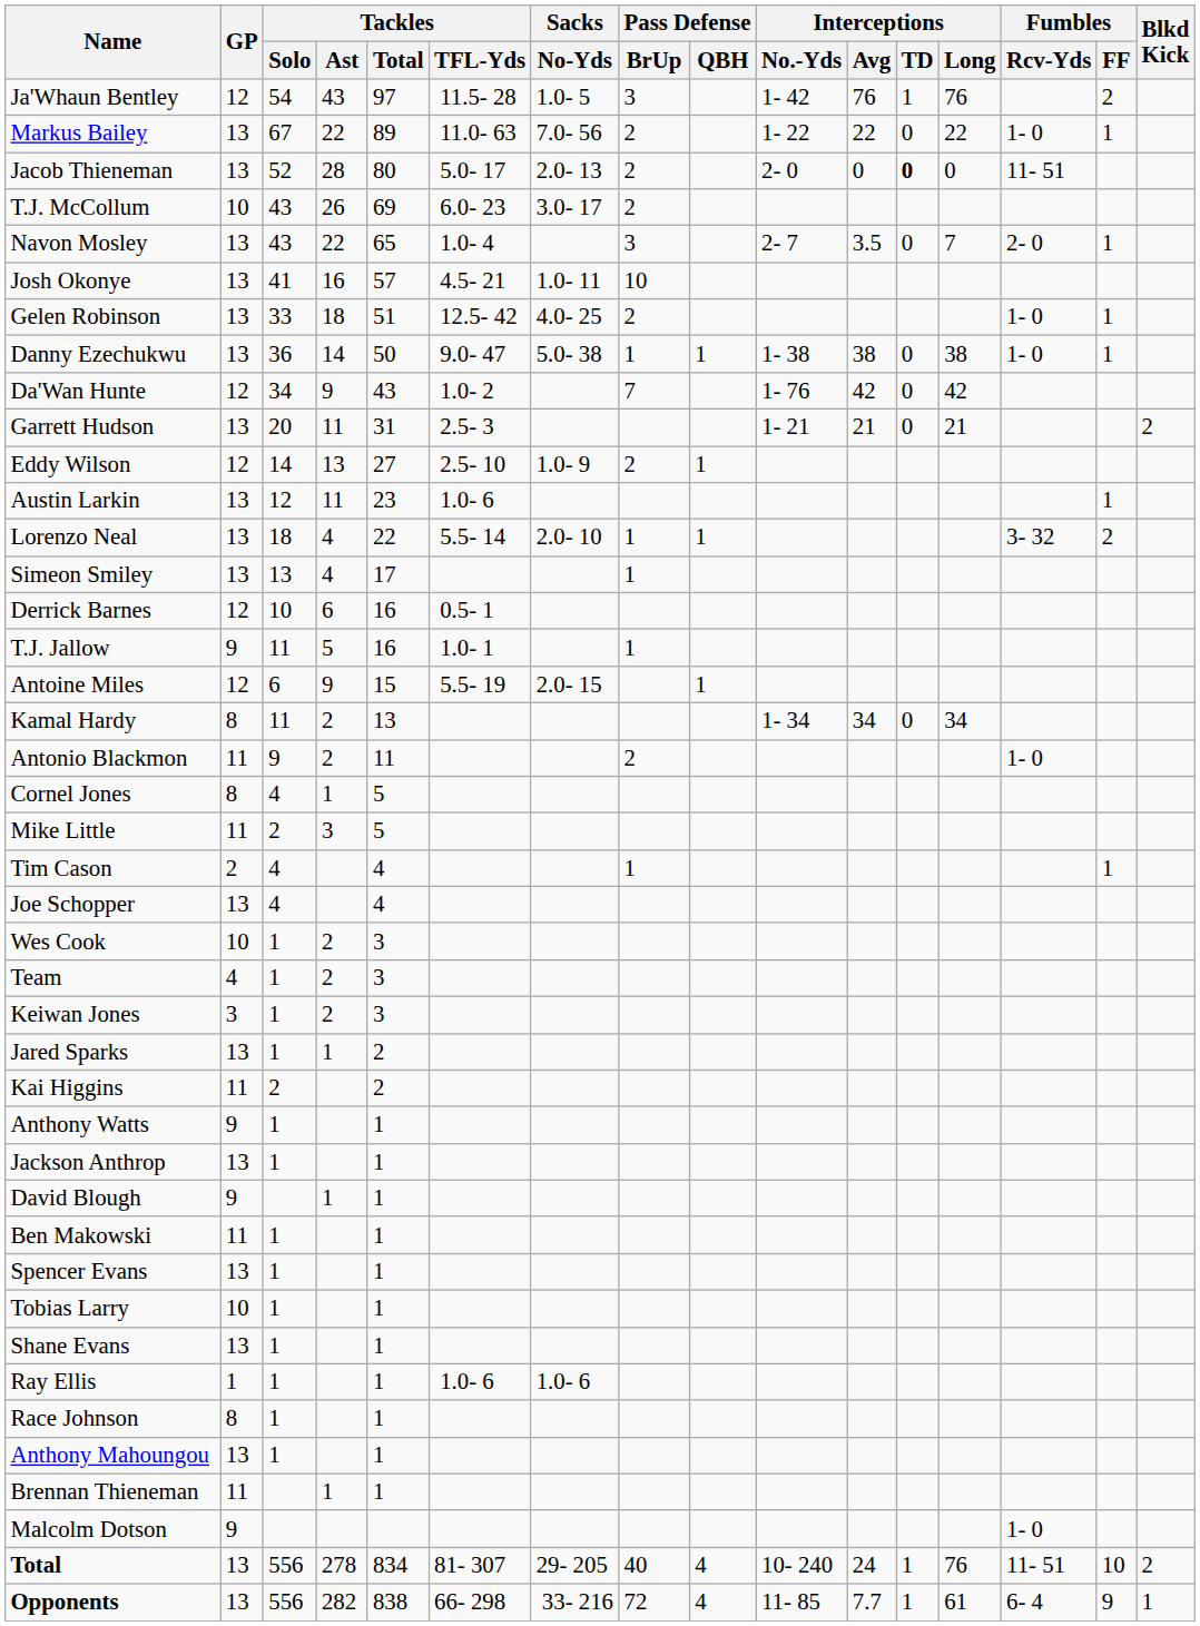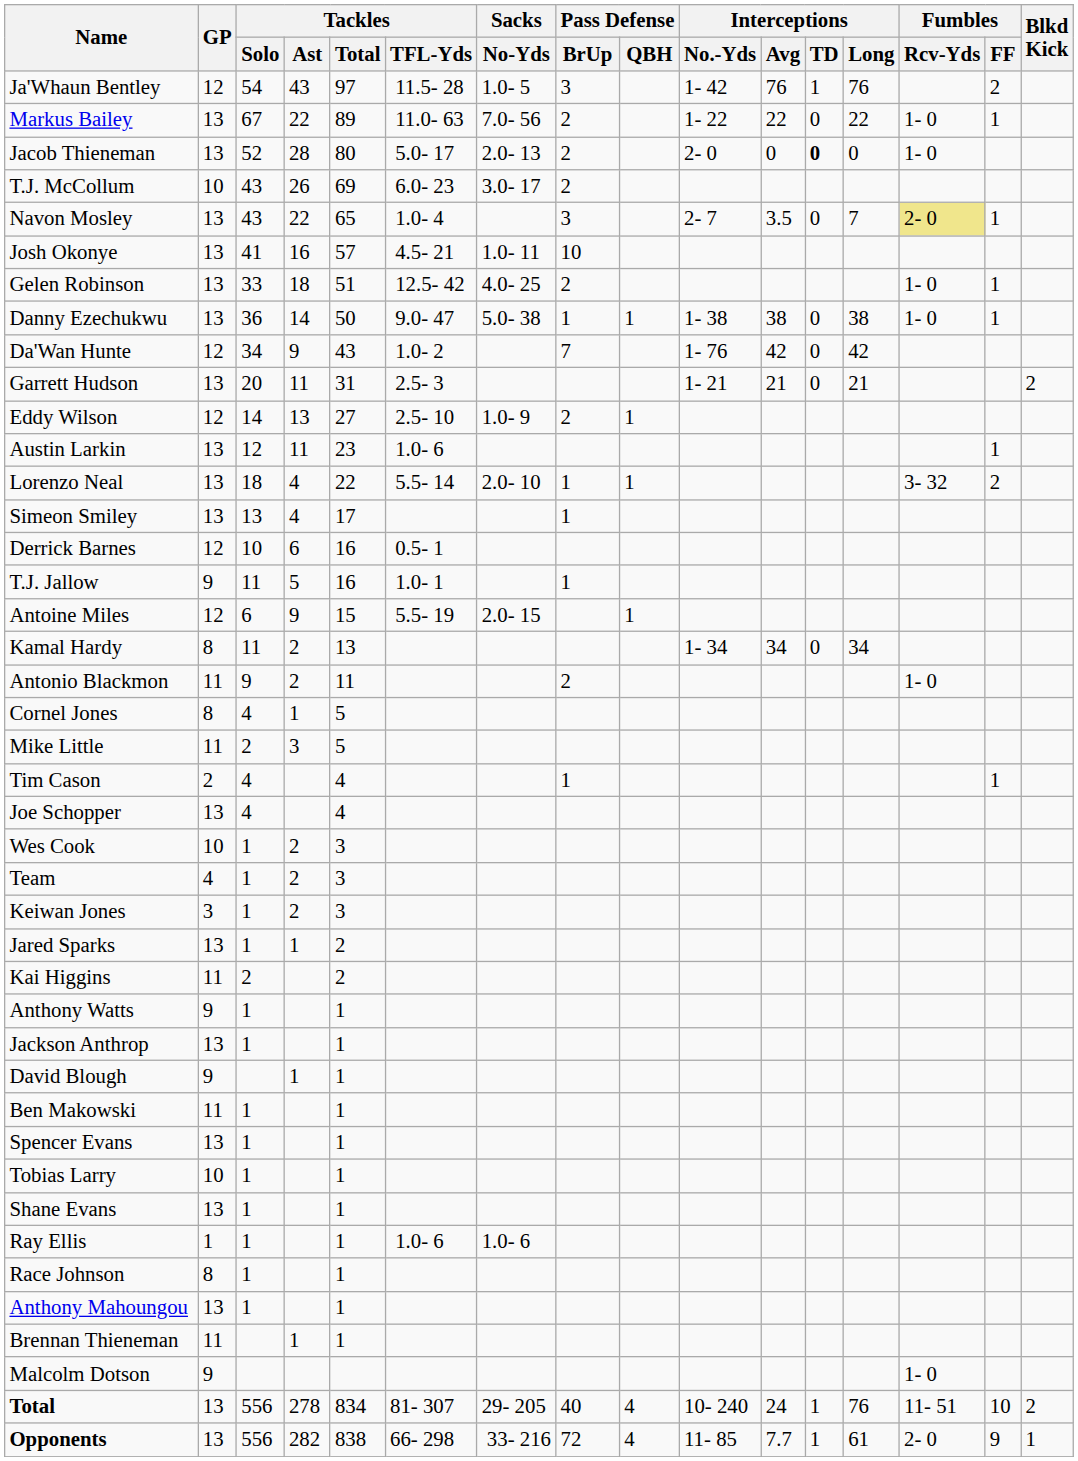 <table class="wikitable" style="white-space:nowrap;">
 <tr>
 <th rowspan="2">Name</th>
 <th rowspan="2">GP</th>
 <th colspan="4">Tackles</th>
 <th>Sacks</th>
 <th colspan="2">Pass Defense</th>
 <th colspan="4">Interceptions</th>
 <th colspan="2">Fumbles</th>
 <th rowspan="2">Blkd<br>Kick</th>
 </tr>
 <tr>
 <th>Solo</th>
 <th>Ast</th>
 <th>Total</th>
 <th>TFL-Yds</th>
 <th>No-Yds</th>
 <th>BrUp</th>
 <th>QBH</th>
 <th>No.-Yds</th>
 <th>Avg</th>
 <th>TD</th>
 <th>Long</th>
 <th>Rcv-Yds</th>
 <th>FF</th>
 </tr>
 <tr>
 <td>Ja'Whaun Bentley </td>
 <td>12</td>
 <td>54 </td>
 <td>43 </td>
 <td>97 </td>
 <td> 11.5- 28</td>
 <td>1.0- 5</td>
 <td>3 </td>
 <td></td>
 <td>1- 42</td>
 <td>76</td>
 <td>1</td>
 <td>76</td>
 <td>  </td>
 <td>2 </td>
 <td></td>
 </tr>
 <tr>
 <td><a href='#'>Markus Bailey</a>  </td>
 <td>13</td>
 <td>67 </td>
 <td>22 </td>
 <td>89 </td>
 <td> 11.0- 63</td>
 <td>7.0- 56</td>
 <td>2 </td>
 <td></td>
 <td>1- 22</td>
 <td>22</td>
 <td>0</td>
 <td>22</td>
 <td>1- 0</td>
 <td>1 </td>
 <td></td>
 </tr>
 <tr>
 <td>Jacob Thieneman </td>
 <td>13</td>
 <td>52 </td>
 <td>28 </td>
 <td>80 </td>
 <td> 5.0- 17</td>
 <td>2.0- 13</td>
 <td>2 </td>
 <td></td>
 <td>2- 0</td>
 <td>0</td>
 <td><strong>0</strong></td>
 <td>0</td>
-<td>11- 51</td>
+<td>1- 0</td>
 <td></td>
 <td></td>
 </tr>
 <tr>
 <td>T.J. McCollum  </td>
 <td>10</td>
 <td>43 </td>
 <td>26 </td>
 <td>69 </td>
 <td> 6.0- 23</td>
 <td>3.0- 17</td>
 <td>2 </td>
 <td></td>
 <td>  </td>
 <td></td>
 <td></td>
 <td></td>
 <td>  </td>
 <td></td>
 <td></td>
 </tr>
 <tr>
 <td>Navon Mosley  </td>
 <td>13</td>
 <td>43 </td>
 <td>22 </td>
 <td>65 </td>
 <td> 1.0- 4</td>
 <td></td>
 <td>3 </td>
 <td></td>
 <td>2- 7</td>
 <td>3.5</td>
 <td>0</td>
 <td>7</td>
-<td>2- 0</td>
+<td style="background: khaki;">2- 0</td>
 <td>1 </td>
 <td></td>
 </tr>
 <tr>
 <td>Josh Okonye  </td>
 <td>13</td>
 <td>41 </td>
 <td>16 </td>
 <td>57 </td>
 <td> 4.5- 21</td>
 <td>1.0- 11</td>
 <td>10 </td>
 <td></td>
 <td>  </td>
 <td></td>
 <td></td>
 <td></td>
 <td></td>
 <td></td>
 <td></td>
 </tr>
 <tr>
 <td>Gelen Robinson  </td>
 <td>13</td>
 <td>33 </td>
 <td>18 </td>
 <td>51 </td>
 <td> 12.5- 42</td>
 <td>4.0- 25</td>
 <td>2 </td>
 <td></td>
 <td>  </td>
 <td></td>
 <td></td>
 <td></td>
 <td>1- 0</td>
 <td>1 </td>
 <td></td>
 </tr>
 <tr>
 <td>Danny Ezechukwu </td>
 <td>13</td>
 <td>36 </td>
 <td>14 </td>
 <td>50 </td>
 <td> 9.0- 47</td>
 <td>5.0- 38</td>
 <td>1 </td>
 <td>1 </td>
 <td>1- 38</td>
 <td>38</td>
 <td>0</td>
 <td>38</td>
 <td>1- 0</td>
 <td>1 </td>
 <td></td>
 </tr>
 <tr>
 <td>Da'Wan Hunte  </td>
 <td>12</td>
 <td>34 </td>
 <td>9 </td>
 <td>43 </td>
 <td> 1.0- 2</td>
 <td> </td>
 <td>7 </td>
 <td></td>
 <td>1- 76</td>
 <td>42</td>
 <td>0</td>
 <td>42</td>
 <td>  </td>
 <td></td>
 <td></td>
 </tr>
 <tr>
 <td>Garrett Hudson  </td>
 <td>13</td>
 <td>20 </td>
 <td>11 </td>
 <td>31 </td>
 <td> 2.5- 3</td>
 <td>  </td>
 <td></td>
 <td></td>
 <td>1- 21</td>
 <td>21</td>
 <td>0</td>
 <td>21</td>
 <td>  </td>
 <td></td>
 <td>2 </td>
 </tr>
 <tr>
 <td>Eddy Wilson  </td>
 <td>12</td>
 <td>14 </td>
 <td>13 </td>
 <td>27 </td>
 <td> 2.5- 10</td>
 <td>1.0- 9</td>
 <td>2 </td>
 <td>1 </td>
 <td>  </td>
 <td></td>
 <td></td>
 <td></td>
 <td>  </td>
 <td></td>
 <td></td>
 </tr>
 <tr>
 <td>Austin Larkin  </td>
 <td>13</td>
 <td>12 </td>
 <td>11 </td>
 <td>23 </td>
 <td> 1.0- 6</td>
 <td>  </td>
 <td></td>
 <td></td>
 <td>  </td>
 <td></td>
 <td></td>
 <td></td>
 <td>  </td>
 <td>1 </td>
 <td></td>
 </tr>
 <tr>
 <td>Lorenzo Neal  </td>
 <td>13</td>
 <td>18 </td>
 <td>4 </td>
 <td>22 </td>
 <td> 5.5- 14</td>
 <td>2.0- 10</td>
 <td>1 </td>
 <td>1 </td>
 <td>  </td>
 <td></td>
 <td></td>
 <td></td>
 <td>3- 32</td>
 <td>2 </td>
 <td></td>
 </tr>
 <tr>
 <td>Simeon Smiley  </td>
 <td>13</td>
 <td>13 </td>
 <td>4 </td>
 <td>17 </td>
 <td>  </td>
 <td></td>
 <td>1 </td>
 <td></td>
 <td>  </td>
 <td></td>
 <td></td>
 <td></td>
 <td>  </td>
 <td></td>
 <td></td>
 </tr>
 <tr>
 <td>Derrick Barnes  </td>
 <td>12</td>
 <td>10 </td>
 <td>6 </td>
 <td>16 </td>
 <td> 0.5- 1</td>
 <td>  </td>
 <td></td>
 <td></td>
 <td>  </td>
 <td></td>
 <td></td>
 <td></td>
 <td>  </td>
 <td></td>
 <td></td>
 </tr>
 <tr>
 <td>T.J. Jallow  </td>
 <td>9</td>
 <td>11 </td>
 <td>5 </td>
 <td>16 </td>
 <td> 1.0- 1</td>
 <td></td>
 <td>1 </td>
 <td></td>
 <td>  </td>
 <td></td>
 <td></td>
 <td></td>
 <td>  </td>
 <td></td>
 <td></td>
 </tr>
 <tr>
 <td>Antoine Miles  </td>
 <td>12</td>
 <td>6 </td>
 <td>9 </td>
 <td>15 </td>
 <td> 5.5- 19</td>
 <td>2.0- 15</td>
 <td></td>
 <td>1 </td>
 <td>  </td>
 <td></td>
 <td></td>
 <td></td>
 <td>  </td>
 <td></td>
 <td></td>
 </tr>
 <tr>
 <td>Kamal Hardy  </td>
 <td>8</td>
 <td>11 </td>
 <td>2 </td>
 <td>13 </td>
 <td>  </td>
 <td> </td>
 <td></td>
 <td></td>
 <td>1- 34</td>
 <td>34</td>
 <td>0</td>
 <td>34</td>
 <td>  </td>
 <td></td>
 <td></td>
 </tr>
 <tr>
 <td>Antonio Blackmon </td>
 <td>11</td>
 <td>9 </td>
 <td>2 </td>
 <td>11 </td>
 <td>  </td>
 <td>  </td>
 <td>2 </td>
 <td></td>
 <td></td>
 <td></td>
 <td></td>
 <td></td>
 <td>1- 0</td>
 <td></td>
 <td></td>
 </tr>
 <tr>
 <td>Cornel Jones  </td>
 <td>8</td>
 <td>4 </td>
 <td>1 </td>
 <td>5 </td>
 <td>  </td>
 <td> </td>
 <td></td>
 <td></td>
 <td></td>
 <td></td>
 <td></td>
 <td></td>
 <td>  </td>
 <td></td>
 <td></td>
 </tr>
 <tr>
 <td>Mike Little  </td>
 <td>11</td>
 <td>2 </td>
 <td>3 </td>
 <td>5 </td>
 <td>  </td>
 <td> </td>
 <td></td>
 <td></td>
 <td></td>
 <td></td>
 <td></td>
 <td></td>
 <td>  </td>
 <td></td>
 <td></td>
 </tr>
 <tr>
 <td>Tim Cason  </td>
 <td>2</td>
 <td>4 </td>
 <td></td>
 <td>4 </td>
 <td>  </td>
 <td></td>
 <td>1 </td>
 <td></td>
 <td></td>
 <td></td>
 <td></td>
 <td></td>
 <td>  </td>
 <td>1 </td>
 <td></td>
 </tr>
 <tr>
 <td>Joe Schopper  </td>
 <td>13</td>
 <td>4 </td>
 <td></td>
 <td>4 </td>
 <td>  </td>
 <td>  </td>
 <td></td>
 <td></td>
 <td></td>
 <td></td>
 <td></td>
 <td></td>
 <td>  </td>
 <td></td>
 <td></td>
 </tr>
 <tr>
 <td>Wes Cook  </td>
 <td>10</td>
 <td>1 </td>
 <td>2 </td>
 <td>3 </td>
 <td>  </td>
 <td> </td>
 <td></td>
 <td></td>
 <td></td>
 <td></td>
 <td></td>
 <td></td>
 <td>  </td>
 <td></td>
 <td></td>
 </tr>
 <tr>
 <td>Team  </td>
 <td>4</td>
 <td>1 </td>
 <td>2 </td>
 <td>3 </td>
 <td>  </td>
 <td> </td>
 <td></td>
 <td></td>
 <td></td>
 <td></td>
 <td></td>
 <td></td>
 <td>  </td>
 <td></td>
 <td></td>
 </tr>
 <tr>
 <td>Keiwan Jones  </td>
 <td>3</td>
 <td>1 </td>
 <td>2 </td>
 <td>3 </td>
 <td>  </td>
 <td></td>
 <td></td>
 <td></td>
 <td></td>
 <td></td>
 <td></td>
 <td></td>
 <td>  </td>
 <td></td>
 <td></td>
 </tr>
 <tr>
 <td>Jared Sparks  </td>
 <td>13</td>
 <td>1 </td>
 <td>1 </td>
 <td>2 </td>
 <td>  </td>
 <td> </td>
 <td></td>
 <td></td>
 <td></td>
 <td></td>
 <td></td>
 <td></td>
 <td>  </td>
 <td></td>
 <td></td>
 </tr>
 <tr>
 <td>Kai Higgins  </td>
 <td>11</td>
 <td>2 </td>
 <td></td>
 <td>2 </td>
 <td>  </td>
 <td></td>
 <td></td>
 <td></td>
 <td></td>
 <td></td>
 <td></td>
 <td></td>
 <td>  </td>
 <td></td>
 <td></td>
 </tr>
 <tr>
 <td>Anthony Watts  </td>
 <td>9</td>
 <td>1 </td>
 <td></td>
 <td>1 </td>
 <td>  </td>
 <td>  </td>
 <td></td>
 <td></td>
 <td></td>
 <td></td>
 <td></td>
 <td></td>
 <td>  </td>
 <td></td>
 <td></td>
 </tr>
 <tr>
 <td>Jackson Anthrop </td>
 <td>13</td>
 <td>1 </td>
 <td></td>
 <td>1 </td>
 <td>  </td>
 <td>  </td>
 <td></td>
 <td></td>
 <td></td>
 <td></td>
 <td></td>
 <td></td>
 <td>  </td>
 <td></td>
 <td></td>
 </tr>
 <tr>
 <td>David Blough  </td>
 <td>9</td>
 <td></td>
 <td>1 </td>
 <td>1 </td>
 <td>  </td>
 <td> </td>
 <td></td>
 <td></td>
 <td></td>
 <td></td>
 <td></td>
 <td></td>
 <td>  </td>
 <td></td>
 <td></td>
 </tr>
 <tr>
 <td>Ben Makowski  </td>
 <td>11</td>
 <td>1 </td>
 <td></td>
 <td>1 </td>
 <td>  </td>
 <td>  </td>
 <td></td>
 <td></td>
 <td></td>
 <td></td>
 <td></td>
 <td></td>
 <td>  </td>
 <td></td>
 <td></td>
 </tr>
 <tr>
 <td>Spencer Evans  </td>
 <td>13</td>
 <td>1 </td>
 <td></td>
 <td>1 </td>
 <td>  </td>
 <td> </td>
 <td></td>
 <td></td>
 <td></td>
 <td></td>
 <td></td>
 <td></td>
 <td>  </td>
 <td></td>
 <td></td>
 </tr>
 <tr>
 <td>Tobias Larry  </td>
 <td>10</td>
 <td>1 </td>
 <td></td>
 <td>1 </td>
 <td>  </td>
 <td></td>
 <td></td>
 <td></td>
 <td></td>
 <td></td>
 <td></td>
 <td></td>
 <td>  </td>
 <td></td>
 <td></td>
 </tr>
 <tr>
 <td>Shane Evans  </td>
 <td>13</td>
 <td>1 </td>
 <td></td>
 <td>1 </td>
 <td>  </td>
 <td> </td>
 <td></td>
 <td></td>
 <td></td>
 <td></td>
 <td></td>
 <td></td>
 <td>  </td>
 <td></td>
 <td></td>
 </tr>
 <tr>
 <td>Ray Ellis  </td>
 <td>1</td>
 <td>1 </td>
 <td></td>
 <td>1 </td>
 <td> 1.0- 6</td>
 <td>1.0- 6</td>
 <td></td>
 <td></td>
 <td></td>
 <td></td>
 <td></td>
 <td></td>
 <td>  </td>
 <td></td>
 <td></td>
 </tr>
 <tr>
 <td>Race Johnson  </td>
 <td>8</td>
 <td>1 </td>
 <td></td>
 <td>1 </td>
 <td>  </td>
 <td> </td>
 <td></td>
 <td></td>
 <td></td>
 <td></td>
 <td></td>
 <td></td>
 <td>  </td>
 <td></td>
 <td></td>
 </tr>
 <tr>
 <td><a href='#'>Anthony Mahoungou</a> </td>
 <td>13</td>
 <td>1 </td>
 <td></td>
 <td>1 </td>
 <td>  </td>
 <td>  </td>
 <td></td>
 <td></td>
 <td></td>
 <td></td>
 <td></td>
 <td></td>
 <td>  </td>
 <td></td>
 <td></td>
 </tr>
 <tr>
 <td>Brennan Thieneman </td>
 <td>11</td>
 <td></td>
 <td>1 </td>
 <td>1 </td>
 <td>  </td>
 <td>  </td>
 <td></td>
 <td></td>
 <td></td>
 <td></td>
 <td></td>
 <td></td>
 <td>  </td>
 <td></td>
 <td></td>
 </tr>
 <tr>
 <td>Malcolm Dotson  </td>
 <td>9</td>
 <td></td>
 <td></td>
 <td></td>
 <td>  </td>
 <td> </td>
 <td></td>
 <td></td>
 <td></td>
 <td></td>
 <td></td>
 <td></td>
 <td>1- 0</td>
 <td></td>
 <td></td>
 </tr>
 <tr>
 <td><strong>Total</strong></td>
 <td>13</td>
 <td>556 </td>
 <td>278 </td>
 <td>834 </td>
 <td>81- 307</td>
 <td>29- 205</td>
 <td>40 </td>
 <td>4 </td>
 <td>10- 240</td>
 <td>24</td>
 <td>1</td>
 <td>76</td>
 <td>11- 51</td>
 <td>10 </td>
 <td>2 </td>
 </tr>
 <tr>
 <td><strong>Opponents</strong></td>
 <td>13</td>
 <td>556 </td>
 <td>282 </td>
 <td>838 </td>
 <td>66- 298</td>
 <td> 33- 216</td>
 <td>72 </td>
 <td>4 </td>
 <td>11- 85</td>
 <td>7.7</td>
 <td>1</td>
 <td>61</td>
-<td>6- 4</td>
+<td>2- 0</td>
 <td>9 </td>
 <td>1 </td>
 </tr>
 </table>
